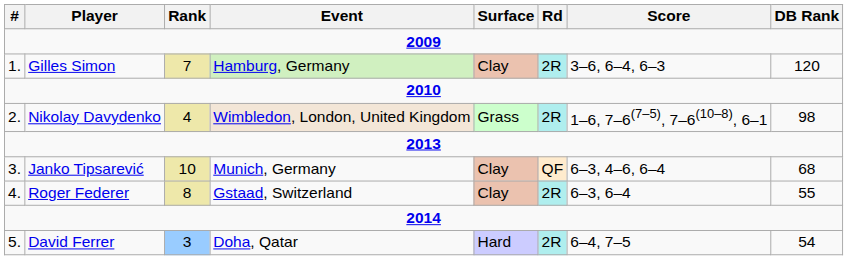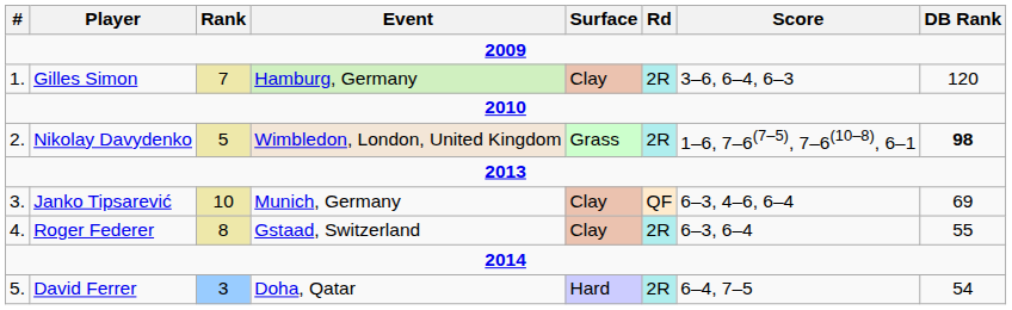 <table class="wikitable sortable">
 <tr>
 <th>#</th>
 <th>Player</th>
 <th>Rank</th>
 <th>Event</th>
 <th>Surface</th>
 <th>Rd</th>
 <th class="unsortable">Score</th>
 <th>DB Rank</th>
 </tr>
 <tr>
 <td colspan=8 style=text-align:center><strong><a href='#'>2009</a></strong></td>
 </tr>
 <tr>
 <td>1.</td>
 <td> <a href='#'>Gilles Simon</a></td>
 <td align=center bgcolor=EEE8AA>7</td>
 <td bgcolor=d0f0c0><a href='#'>Hamburg</a>, Germany</td>
 <td bgcolor=EBC2AF>Clay</td>
 <td bgcolor=afeeee>2R</td>
 <td>3–6, 6–4, 6–3</td>
 <td align=center>120</td>
 </tr>
 <tr>
 <td colspan=8 style=text-align:center><strong><a href='#'>2010</a></strong></td>
 </tr>
 <tr>
 <td>2.</td>
 <td> <a href='#'>Nikolay Davydenko</a></td>
-<td align=center bgcolor=EEE8AA>4</td>
+<td align=center bgcolor=EEE8AA>5</td>
 <td bgcolor=F3E6D7><a href='#'>Wimbledon</a>, London, United Kingdom</td>
 <td bgcolor=CCFFCC>Grass</td>
 <td bgcolor=afeeee>2R</td>
 <td>1–6, 7–6<sup>(7–5)</sup>, 7–6<sup>(10–8)</sup>, 6–1</td>
-<td align=center>98</td>
+<td align=center><strong>98</strong></td>
 </tr>
 <tr>
 <td colspan=8 style=text-align:center><strong><a href='#'>2013</a></strong></td>
 </tr>
 <tr>
 <td>3.</td>
 <td> <a href='#'>Janko Tipsarević</a></td>
 <td align=center bgcolor=EEE8AA>10</td>
 <td><a href='#'>Munich</a>, Germany</td>
 <td bgcolor=EBC2AF>Clay</td>
 <td bgcolor=ffebcd>QF</td>
 <td>6–3, 4–6, 6–4</td>
-<td align=center>68</td>
+<td align=center>69</td>
 </tr>
 <tr>
 <td>4.</td>
 <td> <a href='#'>Roger Federer</a></td>
 <td align=center bgcolor=EEE8AA>8</td>
 <td><a href='#'>Gstaad</a>, Switzerland</td>
 <td bgcolor=EBC2AF>Clay</td>
 <td bgcolor=afeeee>2R</td>
 <td>6–3, 6–4</td>
 <td align=center>55</td>
 </tr>
 <tr>
 <td colspan=8 style=text-align:center><strong><a href='#'>2014</a></strong></td>
 </tr>
 <tr>
 <td>5.</td>
 <td> <a href='#'>David Ferrer</a></td>
 <td align=center bgcolor=#9cf>3</td>
 <td><a href='#'>Doha</a>, Qatar</td>
 <td bgcolor=ccccff>Hard</td>
 <td bgcolor=afeeee>2R</td>
 <td>6–4, 7–5</td>
 <td align=center>54</td>
 </tr>
 </table>
